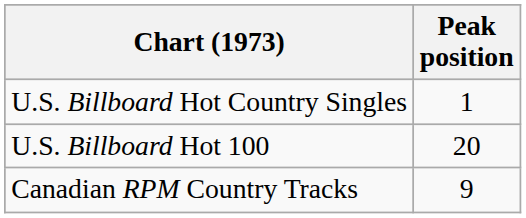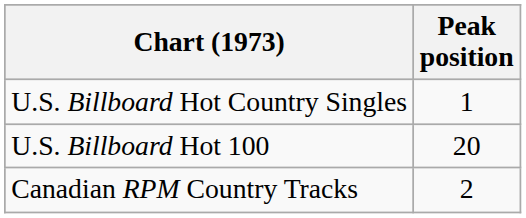 <table class="wikitable sortable">
 <tr>
 <th align="left">Chart (1973)</th>
 <th align="center">Peak<br>position</th>
 </tr>
 <tr>
 <td align="left">U.S. <em>Billboard</em> Hot Country Singles</td>
 <td align="center">1</td>
 </tr>
 <tr>
 <td align="left">U.S. <em>Billboard</em> Hot 100</td>
 <td align="center">20</td>
 </tr>
 <tr>
 <td align="left">Canadian <em>RPM</em> Country Tracks</td>
-<td align="center">9</td>
+<td align="center">2</td>
 </tr>
 </table>
